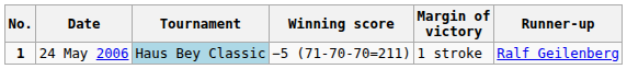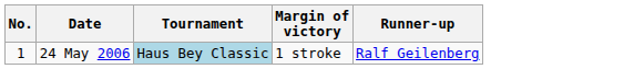 <table class="wikitable" style="font-size:95%;">
 <tr>
 <th>No.</th>
 <th>Date</th>
 <th>Tournament</th>
-<th>Winning score</th>
 <th>Margin of<br>victory</th>
 <th>Runner-up</th>
 </tr>
 <tr>
-<td align=center><strong>1</strong></td>
+<td align=center>1</td>
 <td align=right>24 May <a href='#'>2006</a></td>
 <td style="background: lightblue;">Haus Bey Classic</td>
-<td>−5 (71-70-70=211)</td>
 <td>1 stroke</td>
 <td> <a href='#'>Ralf Geilenberg</a></td>
 </tr>
 </table>
